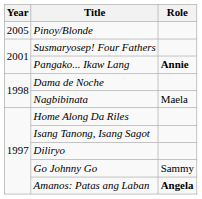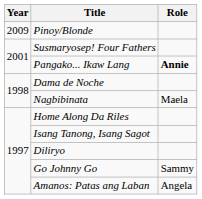 <table class="wikitable">
 <tr>
 <th>Year</th>
 <th>Title</th>
 <th>Role</th>
 </tr>
 <tr>
-<td>2005</td>
+<td>2009</td>
 <td><em>Pinoy/Blonde</em></td>
 <td></td>
 </tr>
 <tr>
 <td rowspan="2">2001</td>
 <td><em>Susmaryosep! Four Fathers</em></td>
 <td></td>
 </tr>
 <tr>
 <td><em>Pangako... Ikaw Lang</em></td>
 <td><strong>Annie</strong></td>
 </tr>
 <tr>
 <td rowspan="2">1998</td>
 <td><em>Dama de Noche</em></td>
 <td></td>
 </tr>
 <tr>
 <td><em>Nagbibinata</em></td>
 <td>Maela</td>
 </tr>
 <tr>
 <td rowspan="5">1997</td>
 <td><em>Home Along Da Riles</em></td>
 <td></td>
 </tr>
 <tr>
 <td><em>Isang Tanong, Isang Sagot</em></td>
 <td></td>
 </tr>
 <tr>
 <td><em>Diliryo</em></td>
 <td></td>
 </tr>
 <tr>
 <td><em>Go Johnny Go</em></td>
 <td>Sammy</td>
 </tr>
 <tr>
 <td><em>Amanos: Patas ang Laban</em></td>
-<td><strong>Angela</strong></td>
+<td>Angela</td>
 </tr>
 </table>
